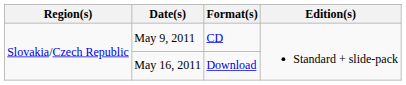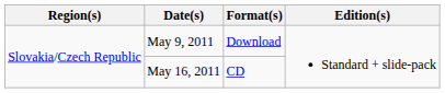 <table class="wikitable">
 <tr>
 <th>Region(s)</th>
 <th>Date(s)</th>
 <th>Format(s)</th>
 <th>Edition(s)</th>
 </tr>
 <tr>
 <td rowspan="2"><a href='#'>Slovakia</a>/<a href='#'>Czech Republic</a></td>
 <td>May 9, 2011</td>
-<td><a href='#'>CD</a></td>
+<td><a href='#'>Download</a></td>
 <td rowspan="2"><br><ul><li>Standard + slide-pack</li></ul></td>
 </tr>
 <tr>
 <td>May 16, 2011</td>
-<td><a href='#'>Download</a></td>
+<td><a href='#'>CD</a></td>
 </tr>
 </table>
